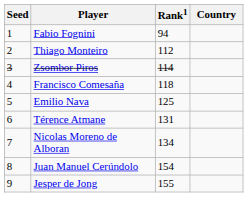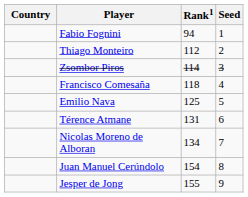 <table class="sortable wikitable">
 <tr>
-<th>Seed</th>
+<th width="70">Country</th>
 <th width="175">Player</th>
 <th>Rank<sup>1</sup></th>
-<th width="70">Country</th>
+<th>Seed</th>
 </tr>
 <tr>
-<td>1</td>
+<td></td>
 <td><a href='#'>Fabio Fognini</a></td>
 <td>94</td>
-<td></td>
+<td>1</td>
 </tr>
 <tr>
-<td>2</td>
+<td></td>
 <td><a href='#'>Thiago Monteiro</a></td>
 <td>112</td>
-<td></td>
+<td>2</td>
 </tr>
 <tr>
-<td><s>3</s></td>
+<td><s></s></td>
 <td><s><a href='#'>Zsombor Piros</a></s></td>
 <td><s>114</s></td>
-<td><s></s></td>
+<td><s>3</s></td>
 </tr>
 <tr>
-<td>4</td>
+<td></td>
 <td><a href='#'>Francisco Comesaña</a></td>
 <td>118</td>
-<td></td>
+<td>4</td>
 </tr>
 <tr>
-<td>5</td>
+<td></td>
 <td><a href='#'>Emilio Nava</a></td>
 <td>125</td>
-<td></td>
+<td>5</td>
 </tr>
 <tr>
-<td>6</td>
+<td></td>
 <td><a href='#'>Térence Atmane</a></td>
 <td>131</td>
-<td></td>
+<td>6</td>
 </tr>
 <tr>
-<td>7</td>
+<td></td>
 <td><a href='#'>Nicolas Moreno de Alboran</a></td>
 <td>134</td>
-<td></td>
+<td>7</td>
 </tr>
 <tr>
-<td>8</td>
+<td></td>
 <td><a href='#'>Juan Manuel Cerúndolo</a></td>
 <td>154</td>
-<td></td>
+<td>8</td>
 </tr>
 <tr>
-<td>9</td>
+<td></td>
 <td><a href='#'>Jesper de Jong</a></td>
 <td>155</td>
-<td></td>
+<td>9</td>
 </tr>
 </table>
